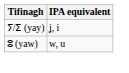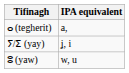 <table class="wikitable">
 <tr>
 <th>Tifinagh</th>
 <th>IPA equivalent</th>
+</tr>
+<tr>
+<td>ⴰ (tegherit)  </td>
+<td>a,</td>
 </tr>
 <tr>
 <td>ⵢ/ⵉ (yay)</td>
 <td>ʝ, i</td>
 </tr>
 <tr>
 <td>ⵓ (yaw)  </td>
 <td>w, u</td>
 </tr>
 </table>
